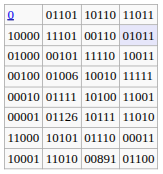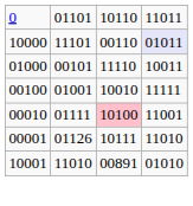 <table class="wikitable">
 <tr>
 <td><u><a href='#'>0</a></u></td>
 <td>01101</td>
 <td>10110</td>
 <td>11011</td>
 </tr>
 <tr>
 <td>10000</td>
 <td>11101</td>
 <td>00110</td>
 <td style="background: lavender;">01011</td>
 </tr>
 <tr>
 <td>01000</td>
 <td>00101</td>
 <td>11110</td>
 <td>10011</td>
 </tr>
 <tr>
 <td>00100</td>
-<td>01006</td>
+<td>01001</td>
 <td>10010</td>
 <td>11111</td>
 </tr>
 <tr>
 <td>00010</td>
 <td>01111</td>
-<td>10100</td>
+<td style="background: pink;">10100</td>
 <td>11001</td>
 </tr>
 <tr>
 <td>00001</td>
 <td>01126</td>
 <td>10111</td>
 <td>11010</td>
 </tr>
 <tr>
-<td>11000</td>
-<td>10101</td>
-<td>01110</td>
-<td>00011</td>
-</tr>
-<tr>
 <td>10001</td>
 <td>11010</td>
 <td>00891</td>
-<td>01100</td>
+<td>01010</td>
 </tr>
 </table>
